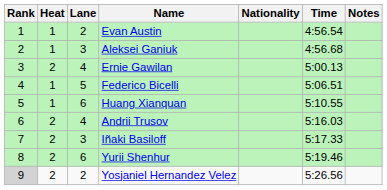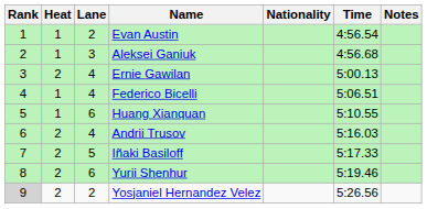 <table class="wikitable sortable" style="text-align:center">
 <tr>
 <th>Rank</th>
 <th>Heat</th>
 <th>Lane</th>
 <th>Name</th>
 <th>Nationality</th>
 <th>Time</th>
 <th>Notes</th>
 </tr>
 <tr bgcolor="#BBF3BB">
 <td>1</td>
 <td>1</td>
 <td>2</td>
 <td align="left"><a href='#'>Evan Austin</a></td>
 <td align="left"></td>
 <td>4:56.54</td>
 <td></td>
 </tr>
 <tr bgcolor="#BBF3BB">
 <td>2</td>
 <td>1</td>
 <td>3</td>
 <td align="left"><a href='#'>Aleksei Ganiuk</a></td>
 <td align="left"></td>
 <td>4:56.68</td>
 <td></td>
 </tr>
 <tr bgcolor="#BBF3BB">
 <td>3</td>
 <td>2</td>
 <td>4</td>
 <td align="left"><a href='#'>Ernie Gawilan</a></td>
 <td align="left"></td>
 <td>5:00.13</td>
 <td></td>
 </tr>
 <tr bgcolor="#BBF3BB">
 <td>4</td>
 <td>1</td>
-<td>5</td>
+<td>4</td>
 <td align="left"><a href='#'>Federico Bicelli</a></td>
 <td align="left"></td>
 <td>5:06.51</td>
 <td></td>
 </tr>
 <tr bgcolor="#BBF3BB">
 <td>5</td>
 <td>1</td>
 <td>6</td>
 <td align="left"><a href='#'>Huang Xianquan</a></td>
 <td align="left"></td>
 <td>5:10.55</td>
 <td></td>
 </tr>
 <tr bgcolor="#BBF3BB">
 <td>6</td>
 <td>2</td>
 <td>4</td>
 <td align="left"><a href='#'>Andrii Trusov</a></td>
 <td align="left"></td>
 <td>5:16.03</td>
 <td></td>
 </tr>
 <tr bgcolor="#BBF3BB">
 <td>7</td>
 <td>2</td>
-<td>3</td>
+<td>5</td>
 <td align="left"><a href='#'>Iñaki Basiloff</a></td>
 <td align="left"></td>
 <td>5:17.33</td>
 <td></td>
 </tr>
 <tr bgcolor="#BBF3BB">
 <td>8</td>
 <td>2</td>
 <td>6</td>
 <td align="left"><a href='#'>Yurii Shenhur</a></td>
 <td align="left"></td>
 <td>5:19.46</td>
 <td></td>
 </tr>
 <tr>
 <td style="background: lightgrey;">9</td>
 <td>2</td>
 <td>2</td>
 <td align="left"><a href='#'>Yosjaniel Hernandez Velez</a></td>
 <td align="left"></td>
 <td>5:26.56</td>
 <td></td>
 </tr>
 </table>
